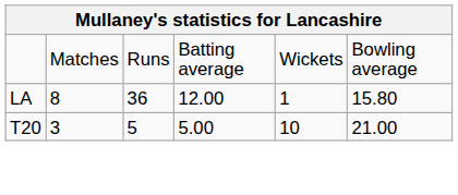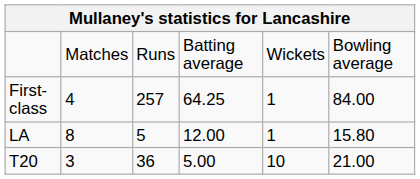 <table class="wikitable" style="float: right; margin-left: 1em; width: 40%; font-size: 90%;" cellspacing="5">
 <tr>
 <th colspan="6"><strong>Mullaney's statistics for Lancashire</strong></th>
 </tr>
 <tr>
 <td> </td>
 <td>Matches</td>
 <td>Runs</td>
 <td>Batting average</td>
 <td>Wickets</td>
 <td>Bowling average</td>
 </tr>
 <tr>
+<td>First-class</td>
+<td>4</td>
+<td>257</td>
+<td>64.25</td>
+<td>1</td>
+<td>84.00</td>
+</tr>
+<tr>
 <td>LA</td>
 <td>8</td>
-<td>36</td>
+<td>5</td>
 <td>12.00</td>
 <td>1</td>
 <td>15.80</td>
 </tr>
 <tr>
 <td>T20</td>
 <td>3</td>
-<td>5</td>
+<td>36</td>
 <td>5.00</td>
 <td>10</td>
 <td>21.00</td>
 </tr>
 </table>
